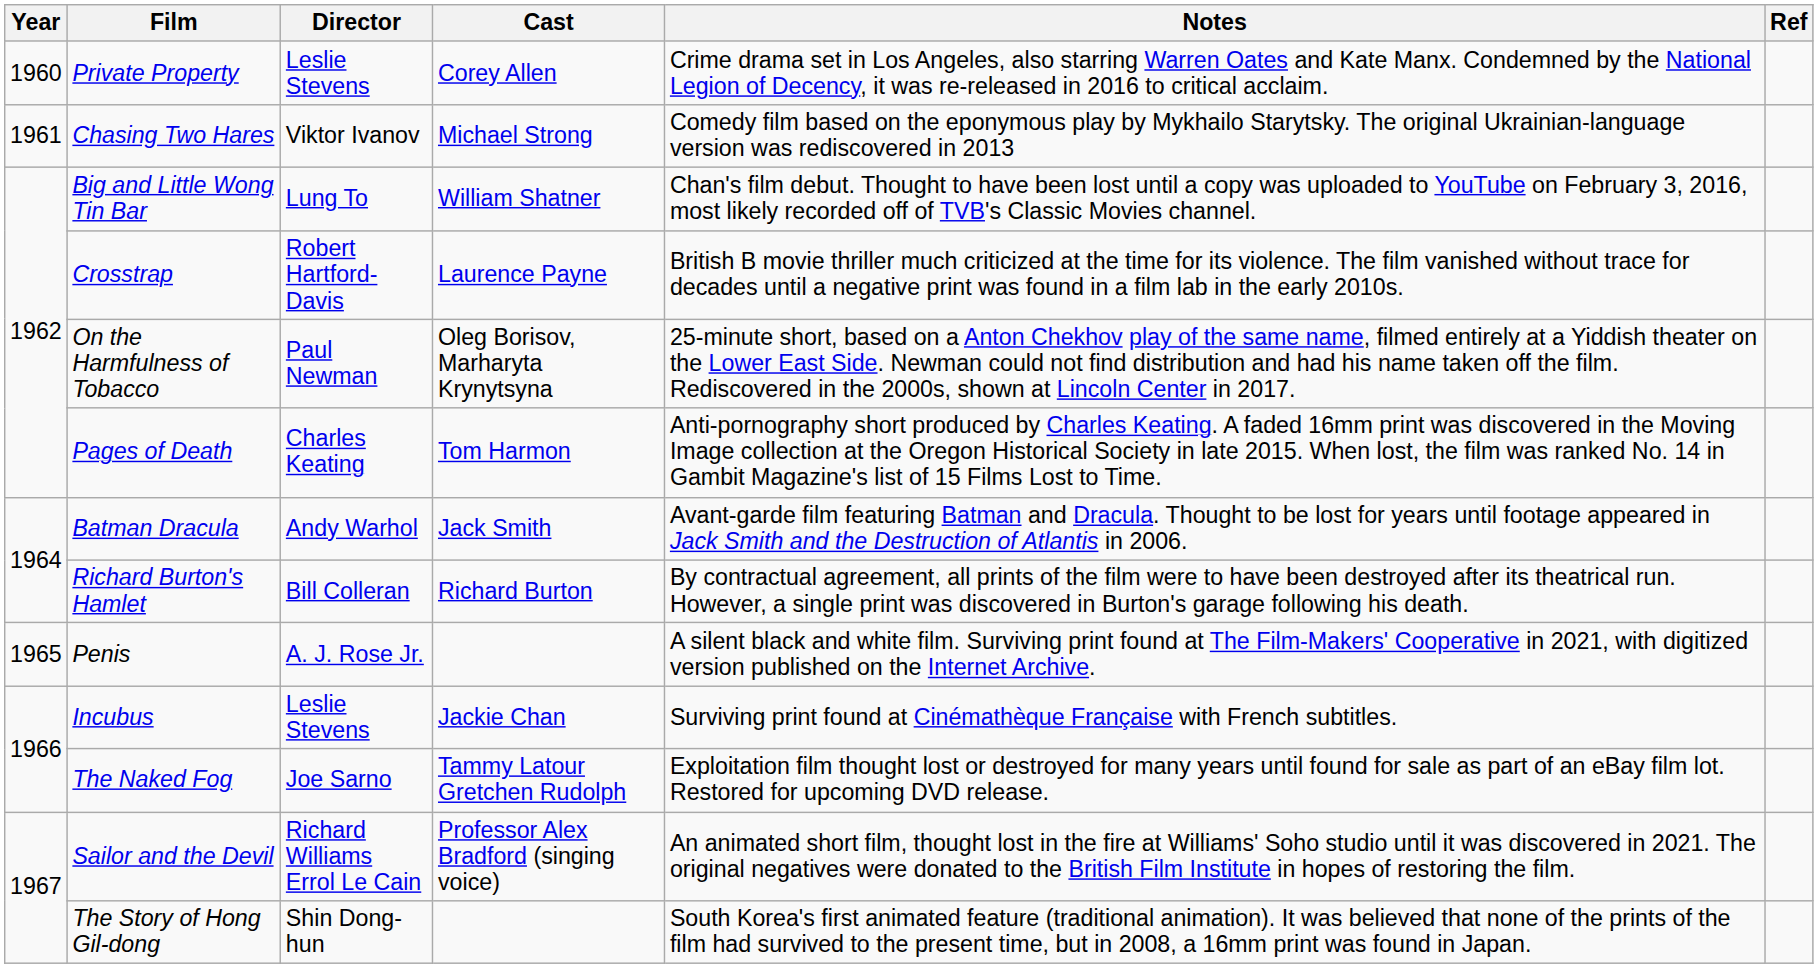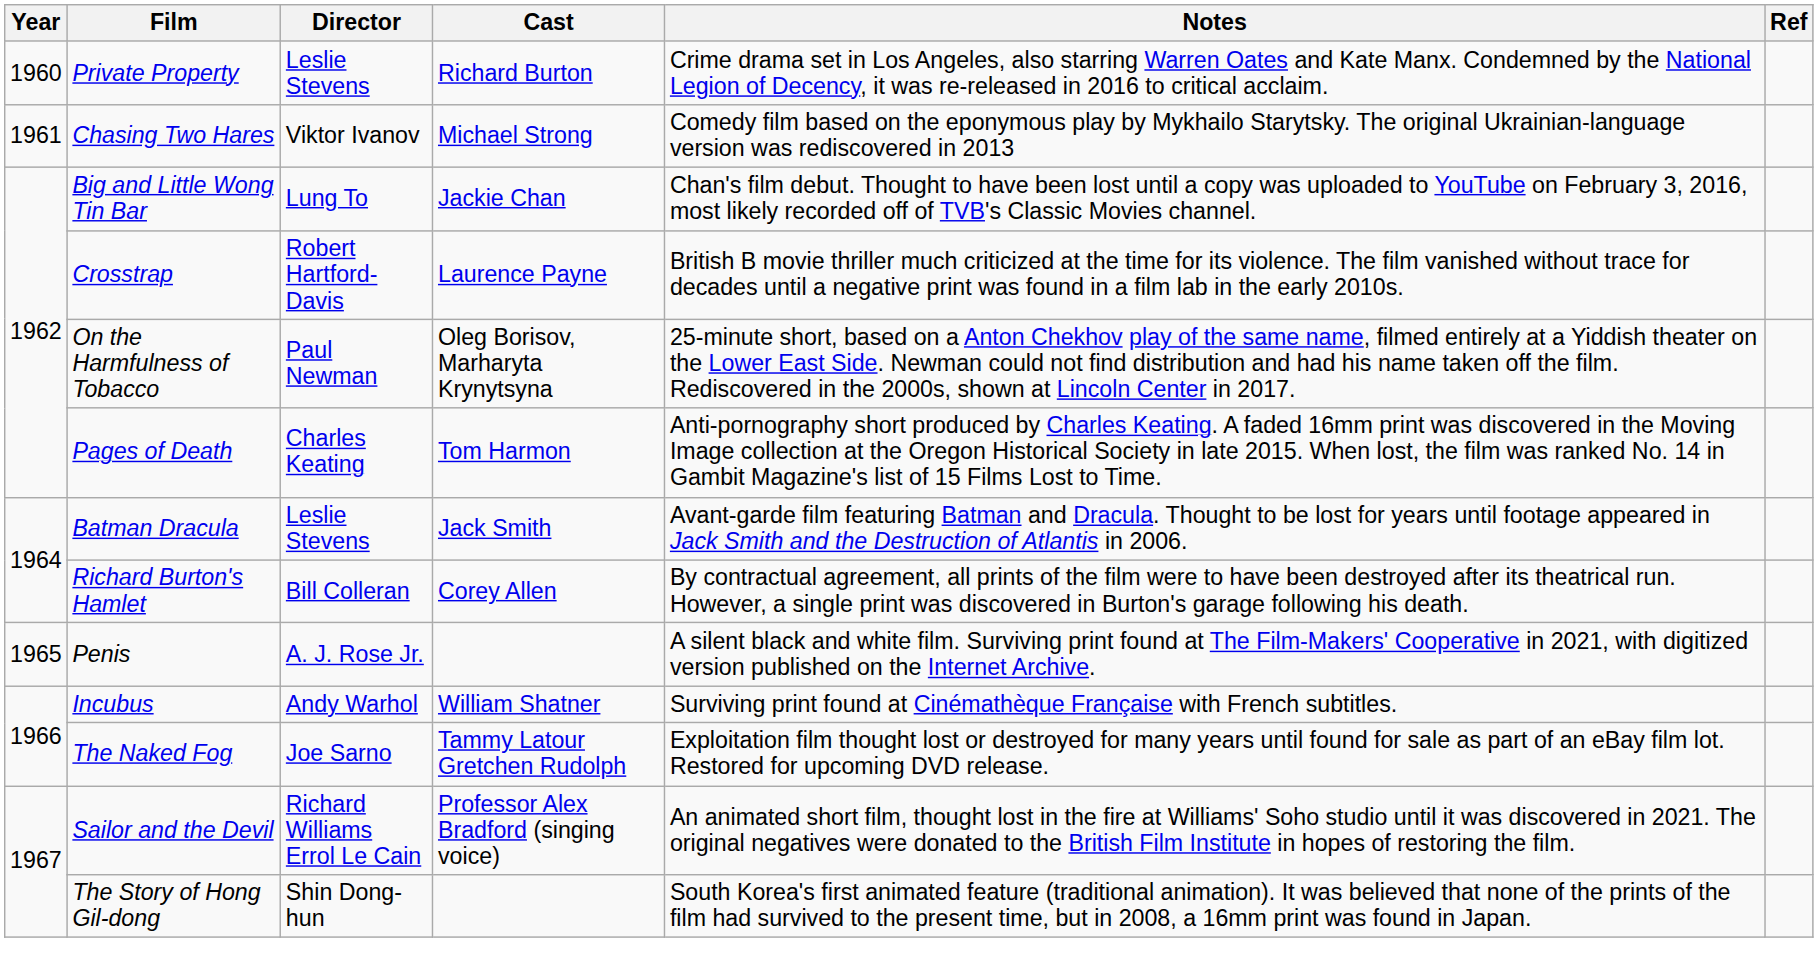 <table class="wikitable sortable">
 <tr>
 <th>Year</th>
 <th>Film</th>
 <th>Director</th>
 <th>Cast</th>
 <th>Notes</th>
 <th>Ref</th>
 </tr>
 <tr>
 <td>1960</td>
 <td><a href='#'><em>Private Property</em></a></td>
 <td><a href='#'>Leslie Stevens</a></td>
-<td><a href='#'>Corey Allen</a></td>
+<td><a href='#'>Richard Burton</a></td>
 <td>Crime drama set in Los Angeles, also starring <a href='#'>Warren Oates</a> and Kate Manx. Condemned by the <a href='#'>National Legion of Decency</a>, it was re-released in 2016 to critical acclaim.</td>
 <td></td>
 </tr>
 <tr>
 <td>1961</td>
 <td><em><a href='#'>Chasing Two Hares</a></em></td>
 <td>Viktor Ivanov</td>
 <td><a href='#'>Michael Strong</a></td>
 <td>Comedy film based on the eponymous play by Mykhailo Starytsky. The original Ukrainian-language version was rediscovered in 2013</td>
 <td></td>
 </tr>
 <tr>
 <td rowspan=4>1962</td>
 <td><em><a href='#'>Big and Little Wong Tin Bar</a></em></td>
 <td><a href='#'>Lung To</a></td>
-<td><a href='#'>William Shatner</a></td>
+<td><a href='#'>Jackie Chan</a></td>
 <td>Chan's film debut. Thought to have been lost until a copy was uploaded to <a href='#'>YouTube</a> on February 3, 2016, most likely recorded off of <a href='#'>TVB</a>'s Classic Movies channel.</td>
 <td></td>
 </tr>
 <tr>
 <td><em><a href='#'>Crosstrap</a></em></td>
 <td><a href='#'>Robert Hartford-Davis</a></td>
 <td><a href='#'>Laurence Payne</a></td>
 <td>British B movie thriller much criticized at the time for its violence. The film vanished without trace for decades until a negative print was found in a film lab in the early 2010s.</td>
 <td></td>
 </tr>
 <tr>
 <td><em>On the Harmfulness of Tobacco</em></td>
 <td><a href='#'>Paul Newman</a></td>
 <td>Oleg Borisov, Marharyta Krynytsyna</td>
 <td>25-minute short, based on a <a href='#'>Anton Chekhov</a> <a href='#'>play of the same name</a>, filmed entirely at a Yiddish theater on the <a href='#'>Lower East Side</a>. Newman could not find distribution and had his name taken off the film. Rediscovered in the 2000s, shown at <a href='#'>Lincoln Center</a> in 2017.</td>
 <td></td>
 </tr>
 <tr>
 <td><em><a href='#'>Pages of Death</a></em></td>
 <td><a href='#'>Charles Keating</a></td>
 <td><a href='#'>Tom Harmon</a></td>
 <td>Anti-pornography short produced by <a href='#'>Charles Keating</a>. A faded 16mm print was discovered in the Moving Image collection at the Oregon Historical Society in late 2015. When lost, the film was ranked No. 14 in Gambit Magazine's list of 15 Films Lost to Time.</td>
 <td></td>
 </tr>
 <tr>
 <td rowspan=2>1964</td>
 <td><em><a href='#'>Batman Dracula</a></em></td>
-<td><a href='#'>Andy Warhol</a></td>
+<td><a href='#'>Leslie Stevens</a></td>
 <td><a href='#'>Jack Smith</a></td>
 <td>Avant-garde film featuring <a href='#'>Batman</a> and <a href='#'>Dracula</a>. Thought to be lost for years until footage appeared in <em><a href='#'>Jack Smith and the Destruction of Atlantis</a></em> in 2006.</td>
 <td></td>
 </tr>
 <tr>
 <td><em><a href='#'>Richard Burton's Hamlet</a></em></td>
 <td><a href='#'>Bill Colleran</a></td>
-<td><a href='#'>Richard Burton</a></td>
+<td><a href='#'>Corey Allen</a></td>
 <td>By contractual agreement, all prints of the film were to have been destroyed after its theatrical run. However, a single print was discovered in Burton's garage following his death.</td>
 <td></td>
 </tr>
 <tr>
 <td>1965</td>
 <td><em>Penis</em></td>
 <td><a href='#'>A. J. Rose Jr.</a></td>
 <td></td>
 <td>A silent black and white film. Surviving print found at <a href='#'>The Film-Makers' Cooperative</a> in 2021, with digitized version published on the <a href='#'>Internet Archive</a>.</td>
 <td></td>
 </tr>
 <tr>
 <td rowspan=2>1966</td>
 <td><em><a href='#'>Incubus</a></em></td>
-<td><a href='#'>Leslie Stevens</a></td>
-<td><a href='#'>Jackie Chan</a></td>
+<td><a href='#'>Andy Warhol</a></td>
+<td><a href='#'>William Shatner</a></td>
 <td>Surviving print found at <a href='#'>Cinémathèque Française</a> with French subtitles.</td>
 <td></td>
 </tr>
 <tr>
 <td><em><a href='#'>The Naked Fog</a></em></td>
 <td><a href='#'>Joe Sarno</a></td>
 <td><a href='#'>Tammy Latour</a><br><a href='#'>Gretchen Rudolph</a></td>
 <td>Exploitation film thought lost or destroyed for many years until found for sale as part of an eBay film lot. Restored for upcoming DVD release.</td>
 <td></td>
 </tr>
 <tr>
 <td rowspan="2">1967</td>
 <td><em><a href='#'>Sailor and the Devil</a></em></td>
 <td><a href='#'>Richard Williams</a><br><a href='#'>Errol Le Cain</a></td>
 <td><a href='#'>Professor Alex Bradford</a> (singing voice)</td>
 <td>An animated short film, thought lost in the fire at Williams' Soho studio until it was discovered in 2021. The original negatives were donated to the <a href='#'>British Film Institute</a> in hopes of restoring the film.</td>
 <td></td>
 </tr>
 <tr>
 <td><em>The Story of Hong Gil-dong</em></td>
 <td>Shin Dong-hun</td>
 <td></td>
 <td>South Korea's first animated feature (traditional animation). It was believed that none of the prints of the film had survived to the present time, but in 2008, a 16mm print was found in Japan.</td>
 <td></td>
 </tr>
 </table>
